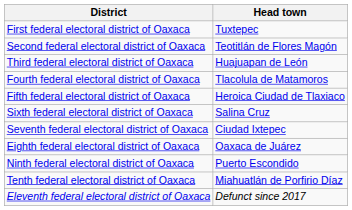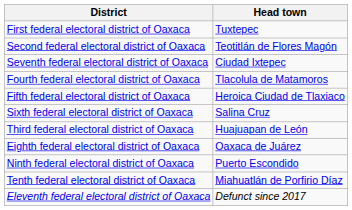 <table class="wikitable" border="1">
 <tr style="background:#efefef;">
 <th><strong>District</strong></th>
 <th><strong>Head town</strong></th>
 </tr>
 <tr>
 <td><a href='#'>First federal electoral district of Oaxaca</a></td>
 <td><a href='#'>Tuxtepec</a></td>
 </tr>
 <tr>
 <td><a href='#'>Second federal electoral district of Oaxaca</a></td>
 <td><a href='#'>Teotitlán de Flores Magón</a></td>
 </tr>
 <tr>
-<td><a href='#'>Third federal electoral district of Oaxaca</a></td>
-<td><a href='#'>Huajuapan de León</a></td>
+<td><a href='#'>Seventh federal electoral district of Oaxaca</a></td>
+<td><a href='#'>Ciudad Ixtepec</a></td>
 </tr>
 <tr>
 <td><a href='#'>Fourth federal electoral district of Oaxaca</a></td>
 <td><a href='#'>Tlacolula de Matamoros</a></td>
 </tr>
 <tr>
 <td><a href='#'>Fifth federal electoral district of Oaxaca</a></td>
 <td><a href='#'>Heroica Ciudad de Tlaxiaco</a></td>
 </tr>
 <tr>
 <td><a href='#'>Sixth federal electoral district of Oaxaca</a></td>
 <td><a href='#'>Salina Cruz</a></td>
 </tr>
 <tr>
-<td><a href='#'>Seventh federal electoral district of Oaxaca</a></td>
-<td><a href='#'>Ciudad Ixtepec</a></td>
+<td><a href='#'>Third federal electoral district of Oaxaca</a></td>
+<td><a href='#'>Huajuapan de León</a></td>
 </tr>
 <tr>
 <td><a href='#'>Eighth federal electoral district of Oaxaca</a></td>
 <td><a href='#'>Oaxaca de Juárez</a></td>
 </tr>
 <tr>
 <td><a href='#'>Ninth federal electoral district of Oaxaca</a></td>
 <td><a href='#'>Puerto Escondido</a></td>
 </tr>
 <tr>
 <td><a href='#'>Tenth federal electoral district of Oaxaca</a></td>
 <td><a href='#'>Miahuatlán de Porfirio Díaz</a></td>
 </tr>
 <tr>
 <td><em><a href='#'>Eleventh federal electoral district of Oaxaca</a></em></td>
 <td><em>Defunct since 2017</em></td>
 </tr>
 </table>
